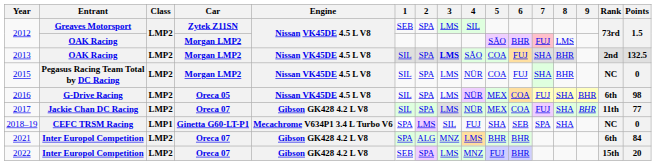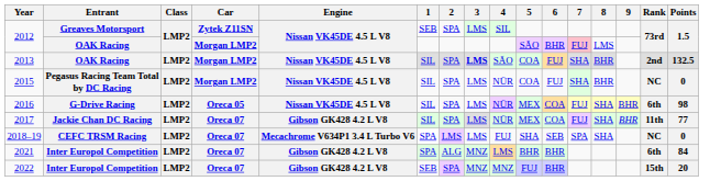 <table class="wikitable" style="text-align:center; font-size:85%">
 <tr>
 <th>Year</th>
 <th>Entrant</th>
 <th>Class</th>
 <th>Car</th>
 <th>Engine</th>
 <th>1</th>
 <th>2</th>
 <th>3</th>
 <th>4</th>
 <th>5</th>
 <th>6</th>
 <th>7</th>
 <th>8</th>
 <th>9</th>
 <th>Rank</th>
 <th>Points</th>
 </tr>
 <tr>
 <td rowspan=2><a href='#'>2012</a></td>
 <th nowrap><a href='#'>Greaves Motorsport</a></th>
 <th rowspan=2>LMP2</th>
 <th nowrap><a href='#'>Zytek Z11SN</a></th>
 <th rowspan=2 nowrap><a href='#'>Nissan</a> <a href='#'>VK45DE</a> 4.5 L V8</th>
 <td><a href='#'>SEB</a></td>
 <td><a href='#'>SPA</a></td>
 <td style="background:#DFFFDF;"><a href='#'>LMS</a><br></td>
 <td style="background:#DFFFDF;"><a href='#'>SIL</a><br></td>
 <td></td>
 <td></td>
 <td></td>
 <td></td>
 <td></td>
 <th rowspan=2>73rd</th>
 <th rowspan=2>1.5</th>
 </tr>
 <tr>
 <th nowrap><a href='#'>OAK Racing</a></th>
 <th nowrap><a href='#'>Morgan LMP2</a></th>
 <td></td>
 <td></td>
 <td></td>
 <td></td>
 <td style="background:#EFCFFF;"><a href='#'>SÃO</a><br></td>
 <td style="background:#EFCFFF;"><a href='#'>BHR</a><br></td>
 <td style="background: pink;"><a href='#'>FUJ</a></td>
 <td><a href='#'>LMS</a></td>
 <td></td>
 </tr>
 <tr>
 <td><a href='#'>2013</a></td>
 <th nowrap><a href='#'>OAK Racing</a></th>
 <th>LMP2</th>
 <th nowrap><a href='#'>Morgan LMP2</a></th>
 <th nowrap><a href='#'>Nissan</a> <a href='#'>VK45DE</a> 4.5 L V8</th>
 <td style="background:#DFDFDF;"><a href='#'>SIL</a><br></td>
 <td style="background:#DFDFDF;"><a href='#'>SPA</a><br></td>
 <td style="background:#DFDFDF;"><strong><a href='#'>LMS</a></strong><br></td>
 <td style="background:#DFFFDF;"><a href='#'>SÃO</a><br></td>
 <td style="background:#DFFFDF;"><a href='#'>COA</a><br></td>
 <td style="background:#FFDF9F;"><a href='#'>FUJ</a><br></td>
 <td style="background:#DFDFDF;"><a href='#'>SHA</a><br></td>
 <td style="background:#DFDFDF;"><a href='#'>BHR</a><br></td>
 <td></td>
 <th style="background:#DFDFDF;">2nd</th>
 <th style="background:#DFDFDF;">132.5</th>
 </tr>
 <tr>
 <td><a href='#'>2015</a></td>
 <th nowrap>Pegasus Racing Team Total<br>by <a href='#'>DC Racing</a></th>
 <th>LMP2</th>
 <th nowrap><a href='#'>Morgan LMP2</a></th>
 <th nowrap><a href='#'>Nissan VK45DE</a> 4.5 L V8</th>
 <td><a href='#'>SIL</a></td>
 <td><a href='#'>SPA</a></td>
 <td><a href='#'>LMS</a></td>
 <td><a href='#'>NÜR</a></td>
 <td><a href='#'>COA</a></td>
 <td><a href='#'>FUJ</a></td>
 <td style="background:#DFFFDF;"><a href='#'>SHA</a><br></td>
 <td><a href='#'>BHR</a></td>
 <td></td>
 <th>NC</th>
 <th>0</th>
 </tr>
 <tr>
 <td><a href='#'>2016</a></td>
 <th nowrap><a href='#'>G-Drive Racing</a></th>
 <th>LMP2</th>
 <th nowrap><a href='#'>Oreca 05</a></th>
 <th nowrap><a href='#'>Nissan VK45DE</a> 4.5 L V8</th>
 <td><a href='#'>SIL</a></td>
 <td><a href='#'>SPA</a></td>
 <td><a href='#'>LMS</a></td>
 <td style="background:#EFCFFF;"><a href='#'>NÜR</a><br></td>
 <td style="background:#DFFFDF;"><a href='#'>MEX</a><br></td>
 <td style="background:#FFDF9F;"><a href='#'>COA</a><br></td>
 <td style="background:#FFFFBF;"><a href='#'>FUJ</a><br></td>
 <td style="background:#FFFFBF;"><a href='#'>SHA</a><br></td>
 <td style="background:#FFFFBF;"><a href='#'>BHR</a><br></td>
 <th>6th</th>
 <th>98</th>
 </tr>
 <tr>
 <td><a href='#'>2017</a></td>
 <th nowrap><a href='#'>Jackie Chan DC Racing</a></th>
 <th>LMP2</th>
 <th nowrap><a href='#'>Oreca 07</a></th>
 <th nowrap><a href='#'>Gibson</a> GK428 4.2 L V8</th>
 <td style="background:#DFFFDF;"><a href='#'>SIL</a><br></td>
 <td style="background:#DFFFDF;"><a href='#'>SPA</a><br></td>
 <td style="background:#DFDFDF;"><a href='#'>LMS</a><br></td>
 <td style="background:#DFFFDF;"><a href='#'>NÜR</a><br></td>
 <td style="background:#DFFFDF;"><a href='#'>MEX</a><br></td>
 <td style="background:#DFFFDF;"><a href='#'>COA</a><br></td>
 <td style="background:#EFCFFF;"><a href='#'>FUJ</a><br></td>
 <td style="background:#DFFFDF;"><a href='#'>SHA</a><br></td>
 <td style="background:#DFFFDF;"><em><a href='#'>BHR</a></em><br></td>
 <th>11th</th>
 <th>77</th>
 </tr>
 <tr>
 <td nowrap><a href='#'>2018–19</a></td>
 <th nowrap><a href='#'>CEFC TRSM Racing</a></th>
-<th>LMP1</th>
-<th nowrap><a href='#'>Ginetta G60-LT-P1</a></th>
+<th>LMP2</th>
+<th nowrap><a href='#'>Oreca 07</a></th>
 <th nowrap><a href='#'>Mecachrome</a> V634P1 3.4 L Turbo V6</th>
 <td style="background:#FFFFFF;"><a href='#'>SPA</a><br></td>
 <td style="background:#EFCFFF;"><a href='#'>LMS</a><br></td>
-<td><a href='#'>SIL</a></td>
+<td><a href='#'>LMS</a></td>
 <td><a href='#'>FUJ</a></td>
 <td><a href='#'>SHA</a></td>
 <td><a href='#'>SEB</a></td>
 <td><a href='#'>SPA</a></td>
 <td><a href='#'>SHA</a></td>
 <td></td>
 <th>NC</th>
 <th>0</th>
 </tr>
 <tr>
 <td><a href='#'>2021</a></td>
 <th nowrap><a href='#'>Inter Europol Competition</a></th>
 <th>LMP2</th>
 <th nowrap><a href='#'>Oreca 07</a></th>
 <th nowrap><a href='#'>Gibson</a> GK428 4.2 L V8</th>
 <td style="background:#DFFFDF;"><a href='#'>SPA</a><br></td>
 <td style="background:#DFFFDF;"><a href='#'>ALG</a><br></td>
 <td style="background:#DFFFDF;"><a href='#'>MNZ</a><br></td>
 <td style="background:#FFDF9F;"><a href='#'>LMS</a><br></td>
 <td style="background:#DFFFDF;"><a href='#'>BHR</a><br></td>
 <td style="background:#DFFFDF;"><a href='#'>BHR</a><br></td>
 <td></td>
 <td></td>
 <td></td>
 <th>6th</th>
 <th>84</th>
 </tr>
 <tr>
 <td><a href='#'>2022</a></td>
 <th nowrap><a href='#'>Inter Europol Competition</a></th>
 <th>LMP2</th>
 <th nowrap><a href='#'>Oreca 07</a></th>
 <th nowrap><a href='#'>Gibson</a> GK428 4.2 L V8</th>
 <td><a href='#'>SEB</a></td>
 <td style="background:#EFCFFF;"><a href='#'>SPA</a><br></td>
-<td style="background:#DFFFDF;"><a href='#'>LMS</a><br></td>
+<td style="background:#DFFFDF;"><a href='#'>MNZ</a><br></td>
 <td style="background:#DFFFDF;"><a href='#'>MNZ</a><br></td>
 <td style="background:#CFCFFF;"><a href='#'>FUJ</a><br></td>
 <td style="background:#CFCFFF;"><a href='#'>BHR</a><br></td>
 <td></td>
 <td></td>
 <td></td>
 <th>15th</th>
 <th>20</th>
 </tr>
 </table>
